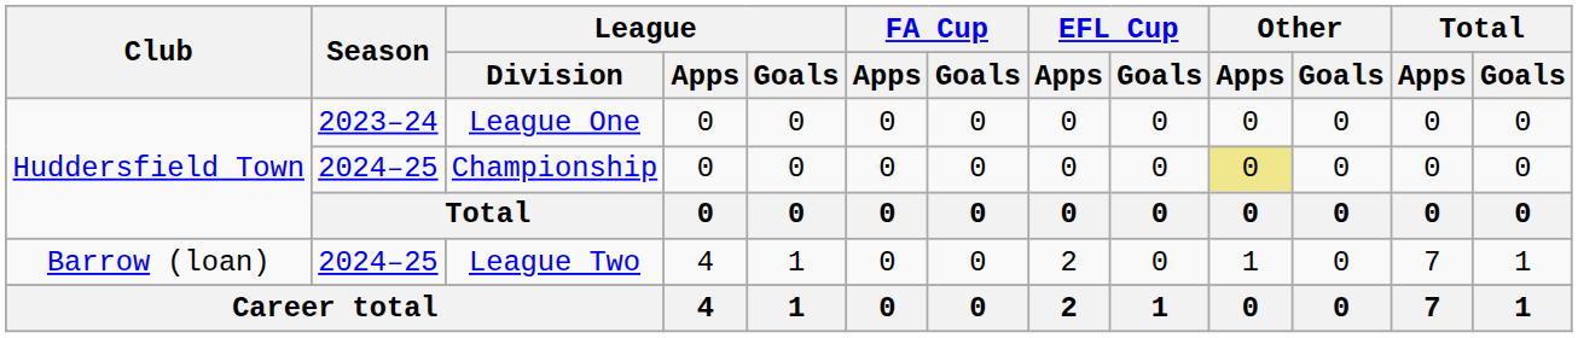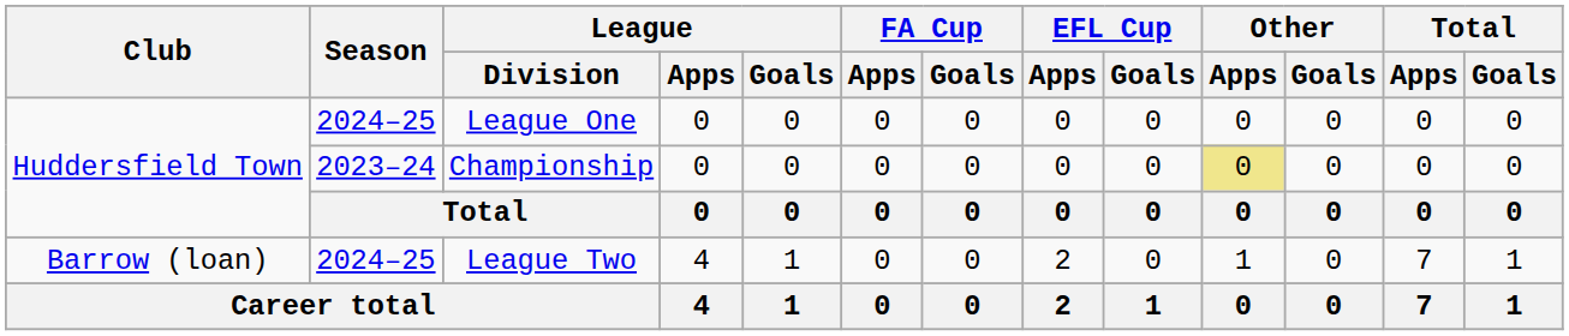 <table class="wikitable" style="text-align:center;">
 <tr>
 <th rowspan="2">Club</th>
 <th rowspan="2">Season</th>
 <th colspan="3">League</th>
 <th colspan="2"><a href='#'>FA Cup</a></th>
 <th colspan="2"><a href='#'>EFL Cup</a></th>
 <th colspan="2">Other</th>
 <th colspan="2">Total</th>
 </tr>
 <tr>
 <th>Division</th>
 <th>Apps</th>
 <th>Goals</th>
 <th>Apps</th>
 <th>Goals</th>
 <th>Apps</th>
 <th>Goals</th>
 <th>Apps</th>
 <th>Goals</th>
 <th>Apps</th>
 <th>Goals</th>
 </tr>
 <tr>
 <td rowspan="3"><a href='#'>Huddersfield Town</a></td>
-<td><a href='#'>2023–24</a></td>
+<td><a href='#'>2024–25</a></td>
 <td><a href='#'>League One</a></td>
 <td>0</td>
 <td>0</td>
 <td>0</td>
 <td>0</td>
 <td>0</td>
 <td>0</td>
 <td>0</td>
 <td>0</td>
 <td>0</td>
 <td>0</td>
 </tr>
 <tr>
-<td><a href='#'>2024–25</a></td>
+<td><a href='#'>2023–24</a></td>
 <td><a href='#'>Championship</a></td>
 <td>0</td>
 <td>0</td>
 <td>0</td>
 <td>0</td>
 <td>0</td>
 <td>0</td>
 <td style="background: khaki;">0</td>
 <td>0</td>
 <td>0</td>
 <td>0</td>
 </tr>
 <tr>
 <th colspan="2">Total</th>
 <th>0</th>
 <th>0</th>
 <th>0</th>
 <th>0</th>
 <th>0</th>
 <th>0</th>
 <th>0</th>
 <th>0</th>
 <th>0</th>
 <th>0</th>
 </tr>
 <tr>
 <td><a href='#'>Barrow</a> (loan)</td>
 <td><a href='#'>2024–25</a></td>
 <td><a href='#'>League Two</a></td>
 <td>4</td>
 <td>1</td>
 <td>0</td>
 <td>0</td>
 <td>2</td>
 <td>0</td>
 <td>1</td>
 <td>0</td>
 <td>7</td>
 <td>1</td>
 </tr>
 <tr>
 <th colspan="3">Career total</th>
 <th>4</th>
 <th>1</th>
 <th>0</th>
 <th>0</th>
 <th>2</th>
 <th>1</th>
 <th>0</th>
 <th>0</th>
 <th>7</th>
 <th>1</th>
 </tr>
 </table>
